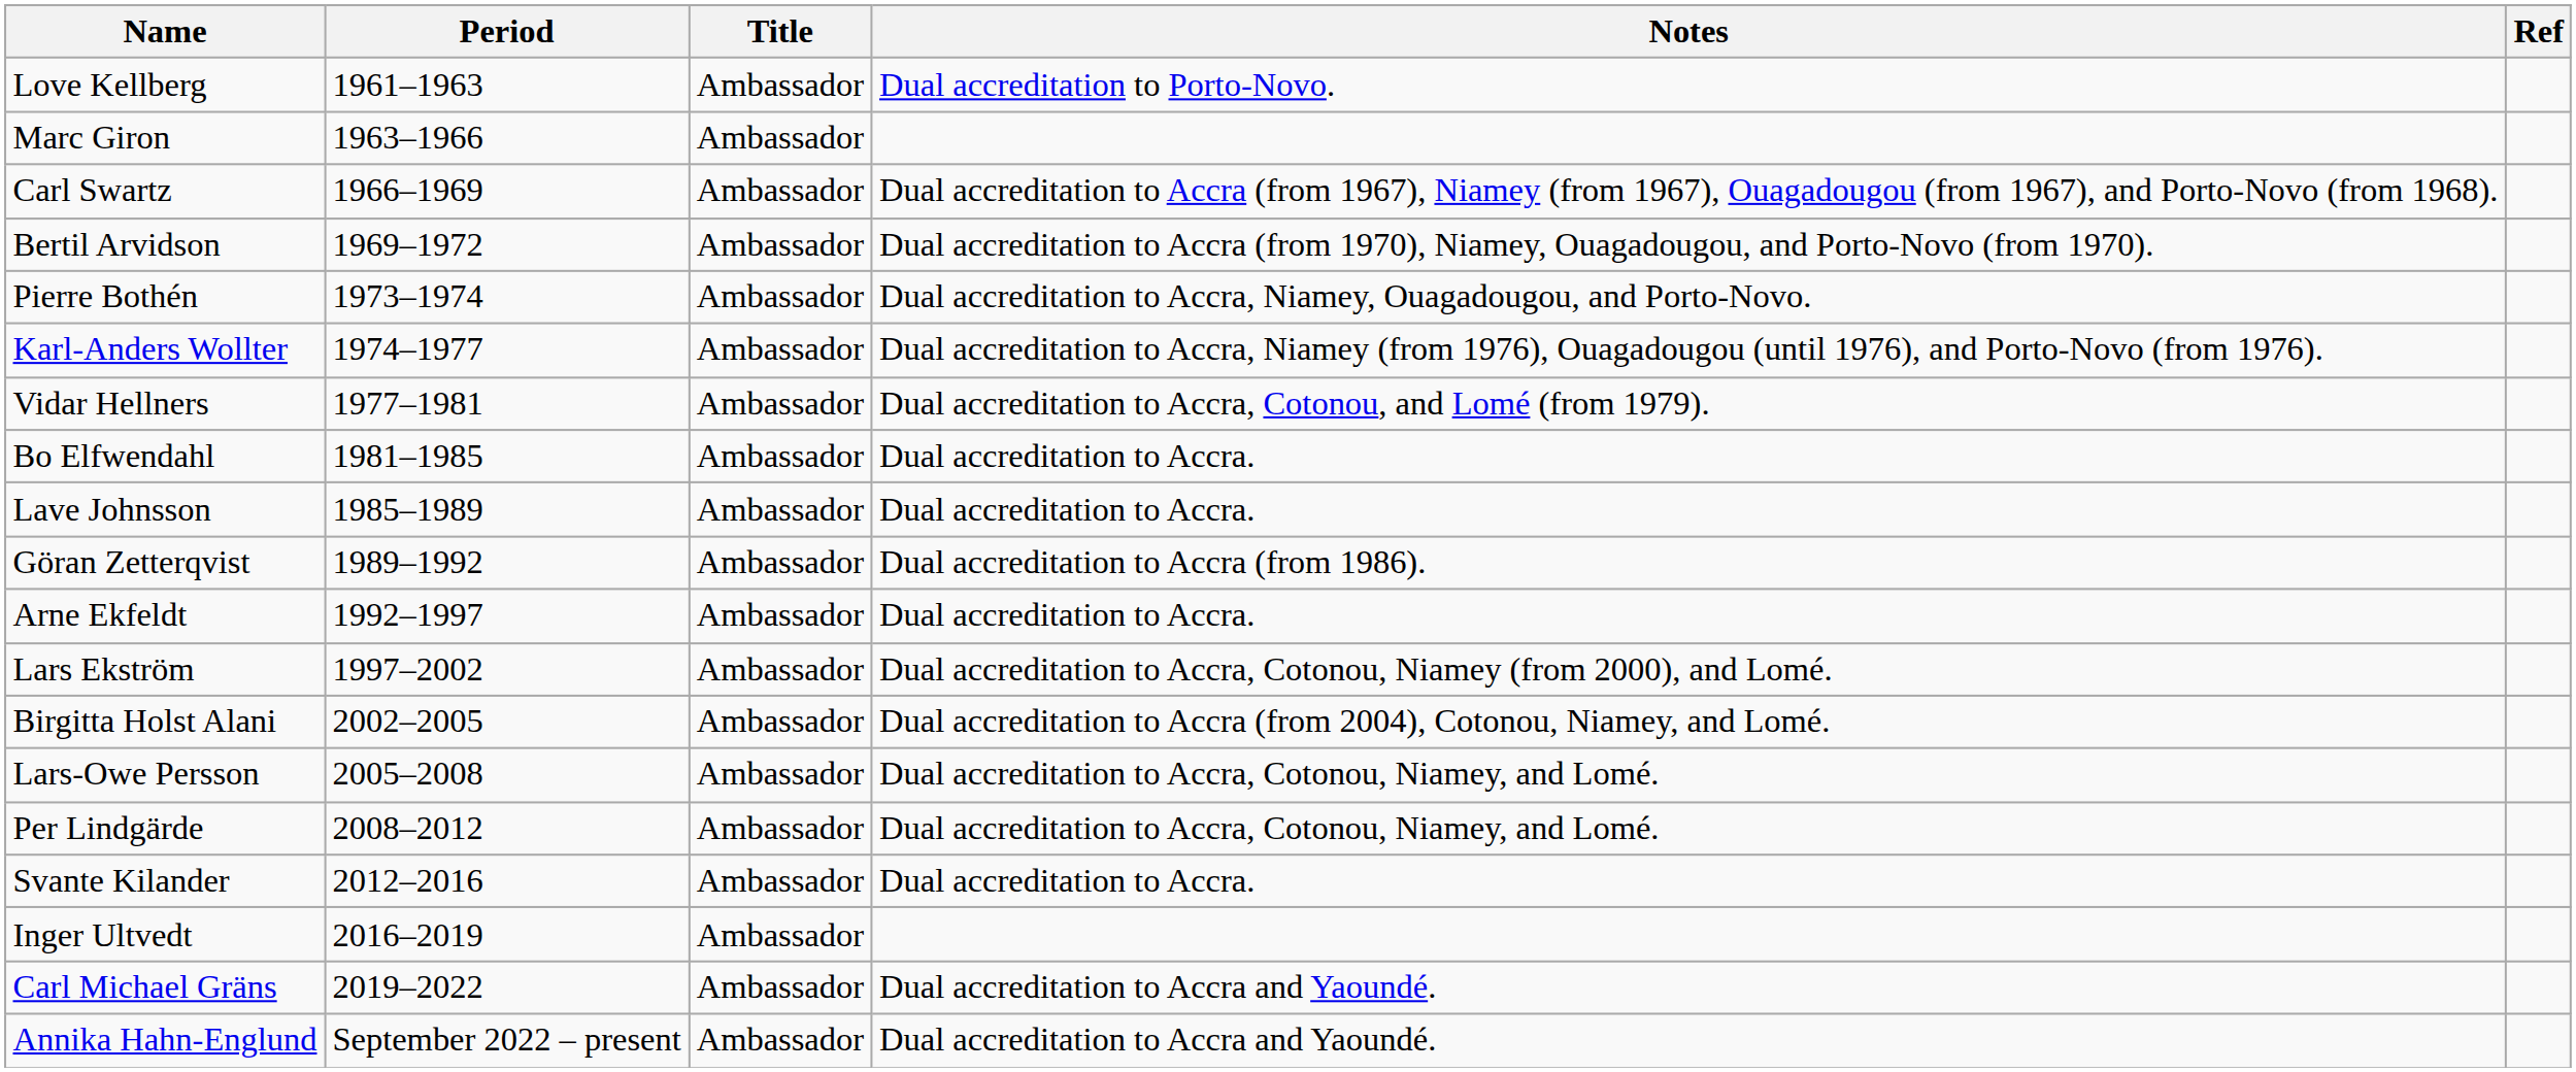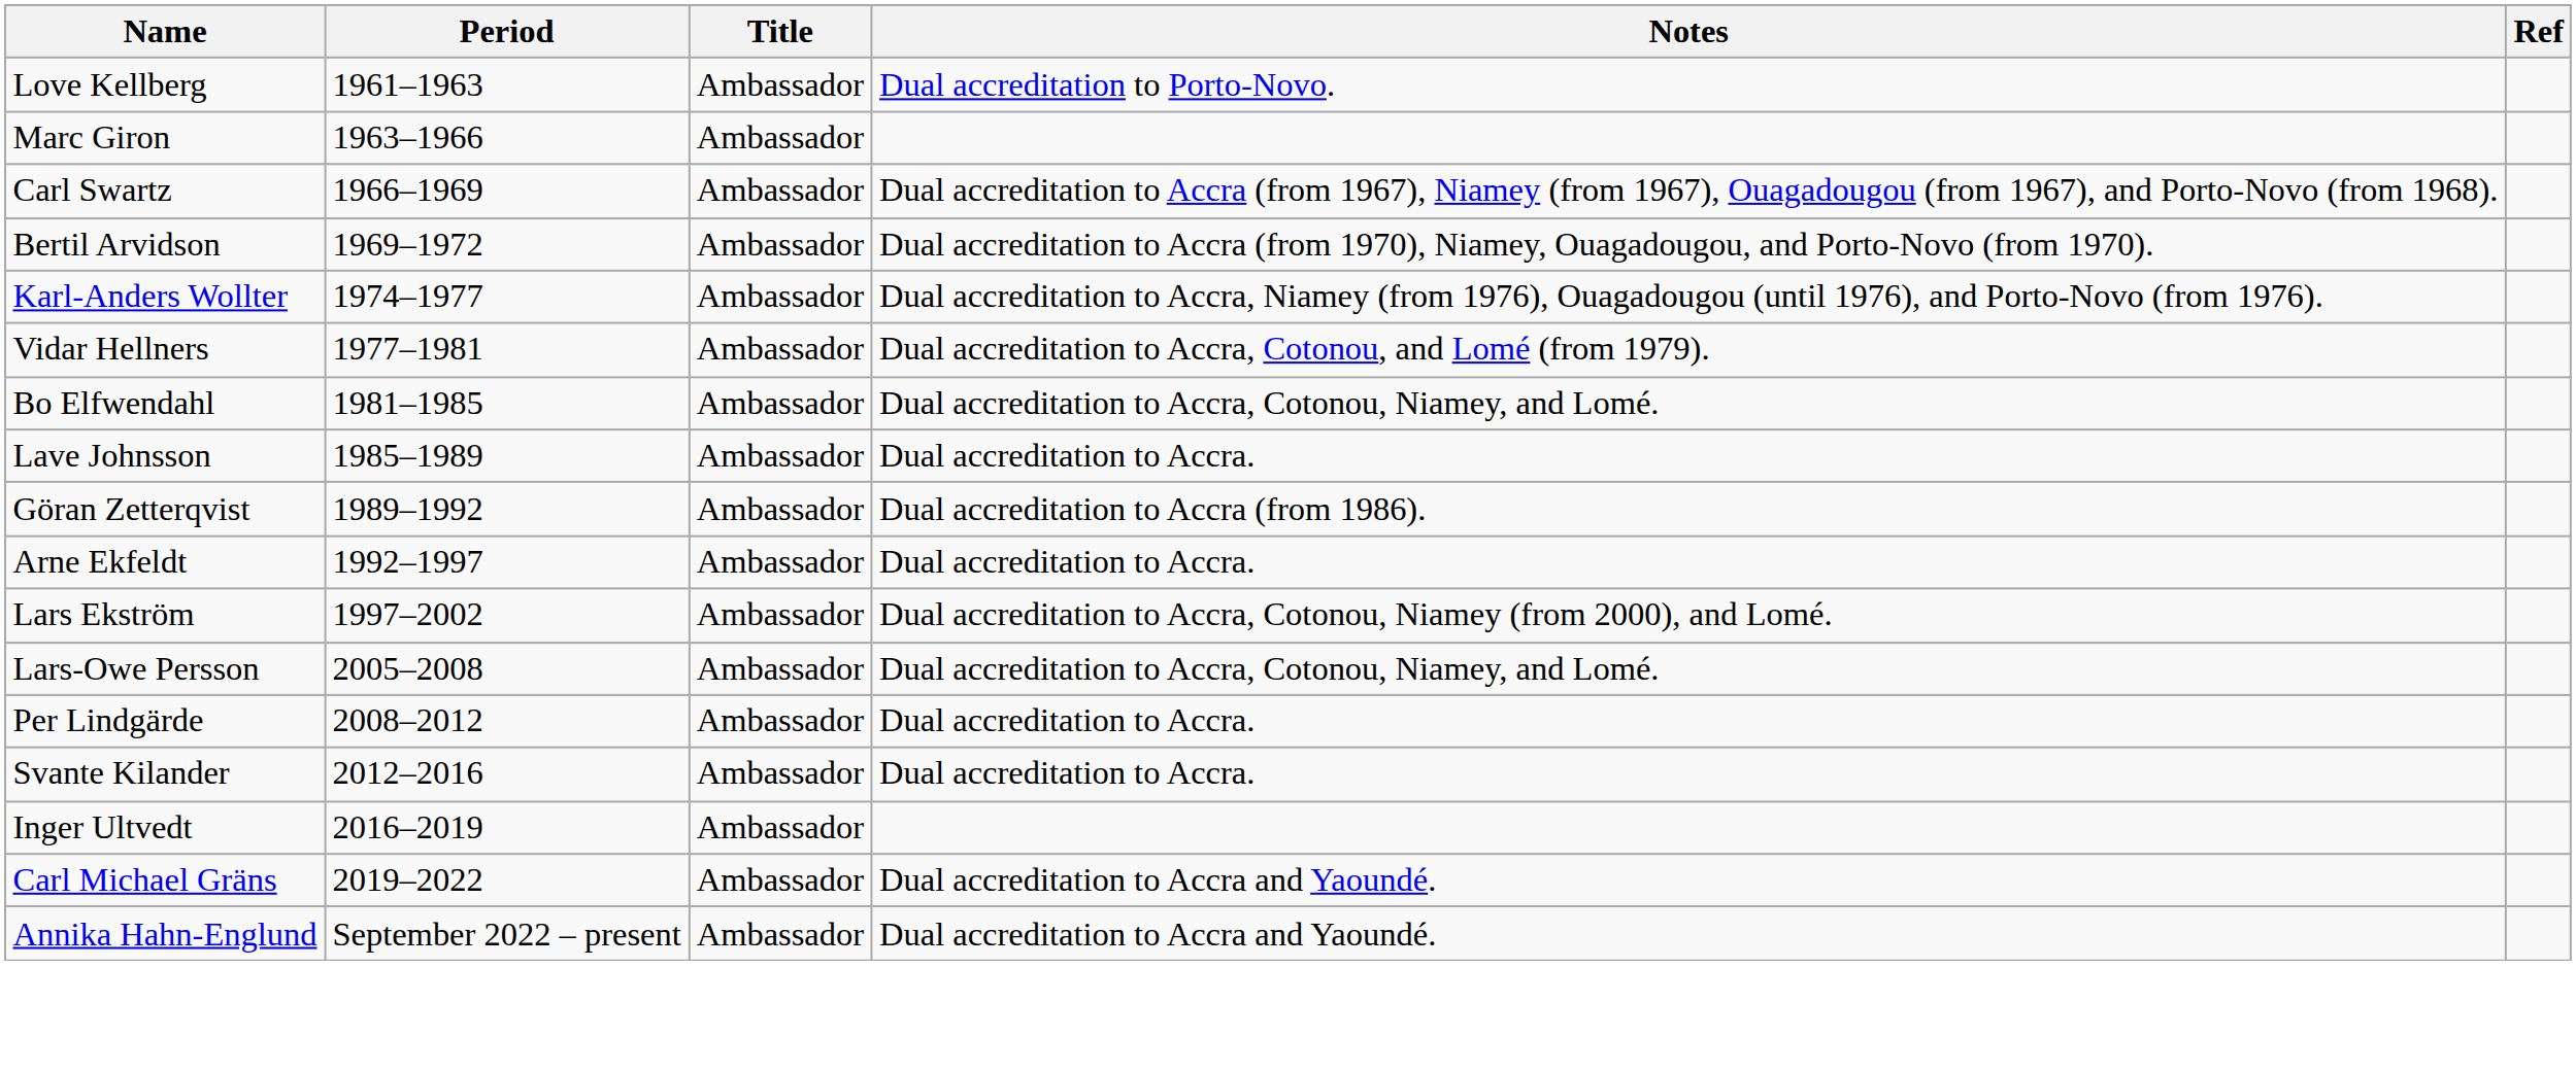 <table class="wikitable">
 <tr>
 <th>Name</th>
 <th>Period</th>
 <th>Title</th>
 <th>Notes</th>
 <th>Ref</th>
 </tr>
 <tr>
 <td>Love Kellberg</td>
 <td>1961–1963</td>
 <td>Ambassador</td>
 <td><a href='#'>Dual accreditation</a> to <a href='#'>Porto-Novo</a>.</td>
 <td></td>
 </tr>
 <tr>
 <td>Marc Giron</td>
 <td>1963–1966</td>
 <td>Ambassador</td>
 <td></td>
 <td></td>
 </tr>
 <tr>
 <td>Carl Swartz</td>
 <td>1966–1969</td>
 <td>Ambassador</td>
 <td>Dual accreditation to <a href='#'>Accra</a> (from 1967), <a href='#'>Niamey</a> (from 1967), <a href='#'>Ouagadougou</a> (from 1967), and Porto-Novo (from 1968).</td>
 <td></td>
 </tr>
 <tr>
 <td>Bertil Arvidson</td>
 <td>1969–1972</td>
 <td>Ambassador</td>
 <td>Dual accreditation to Accra (from 1970), Niamey, Ouagadougou, and Porto-Novo (from 1970).</td>
 <td></td>
 </tr>
 <tr>
-<td>Pierre Bothén</td>
-<td>1973–1974</td>
-<td>Ambassador</td>
-<td>Dual accreditation to Accra, Niamey, Ouagadougou, and Porto-Novo.</td>
-<td></td>
-</tr>
-<tr>
 <td><a href='#'>Karl-Anders Wollter</a></td>
 <td>1974–1977</td>
 <td>Ambassador</td>
 <td>Dual accreditation to Accra, Niamey (from 1976), Ouagadougou (until 1976), and Porto-Novo (from 1976).</td>
 <td></td>
 </tr>
 <tr>
 <td>Vidar Hellners</td>
 <td>1977–1981</td>
 <td>Ambassador</td>
 <td>Dual accreditation to Accra, <a href='#'>Cotonou</a>, and <a href='#'>Lomé</a> (from 1979).</td>
 <td></td>
 </tr>
 <tr>
 <td>Bo Elfwendahl</td>
 <td>1981–1985</td>
 <td>Ambassador</td>
-<td>Dual accreditation to Accra.</td>
+<td>Dual accreditation to Accra, Cotonou, Niamey, and Lomé.</td>
 <td></td>
 </tr>
 <tr>
 <td>Lave Johnsson</td>
 <td>1985–1989</td>
 <td>Ambassador</td>
 <td>Dual accreditation to Accra.</td>
 <td></td>
 </tr>
 <tr>
 <td>Göran Zetterqvist</td>
 <td>1989–1992</td>
 <td>Ambassador</td>
 <td>Dual accreditation to Accra (from 1986).</td>
 <td></td>
 </tr>
 <tr>
 <td>Arne Ekfeldt</td>
 <td>1992–1997</td>
 <td>Ambassador</td>
 <td>Dual accreditation to Accra.</td>
 <td></td>
 </tr>
 <tr>
 <td>Lars Ekström</td>
 <td>1997–2002</td>
 <td>Ambassador</td>
 <td>Dual accreditation to Accra, Cotonou, Niamey (from 2000), and Lomé.</td>
 <td></td>
 </tr>
 <tr>
-<td>Birgitta Holst Alani</td>
-<td>2002–2005</td>
-<td>Ambassador</td>
-<td>Dual accreditation to Accra (from 2004), Cotonou, Niamey, and Lomé.</td>
-<td></td>
-</tr>
-<tr>
 <td>Lars-Owe Persson</td>
 <td>2005–2008</td>
 <td>Ambassador</td>
 <td>Dual accreditation to Accra, Cotonou, Niamey, and Lomé.</td>
 <td></td>
 </tr>
 <tr>
 <td>Per Lindgärde</td>
 <td>2008–2012</td>
 <td>Ambassador</td>
-<td>Dual accreditation to Accra, Cotonou, Niamey, and Lomé.</td>
+<td>Dual accreditation to Accra.</td>
 <td></td>
 </tr>
 <tr>
 <td>Svante Kilander</td>
 <td>2012–2016</td>
 <td>Ambassador</td>
 <td>Dual accreditation to Accra.</td>
 <td></td>
 </tr>
 <tr>
 <td>Inger Ultvedt</td>
 <td>2016–2019</td>
 <td>Ambassador</td>
 <td></td>
 <td></td>
 </tr>
 <tr>
 <td><a href='#'>Carl Michael Gräns</a></td>
 <td>2019–2022</td>
 <td>Ambassador</td>
 <td>Dual accreditation to Accra and <a href='#'>Yaoundé</a>.</td>
 <td></td>
 </tr>
 <tr>
 <td><a href='#'>Annika Hahn-Englund</a></td>
 <td>September 2022 – present</td>
 <td>Ambassador</td>
 <td>Dual accreditation to Accra and Yaoundé.</td>
 <td></td>
 </tr>
 </table>
